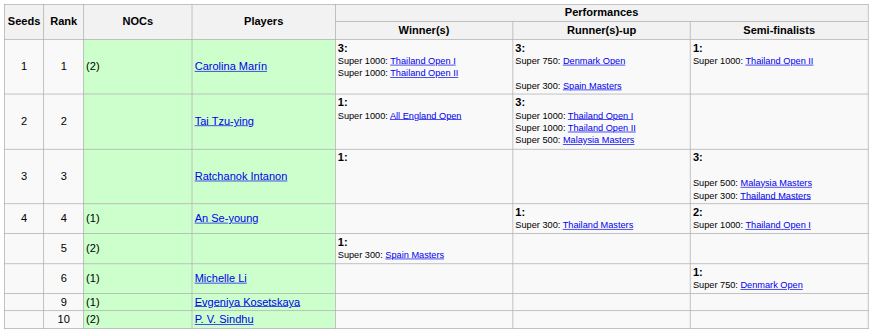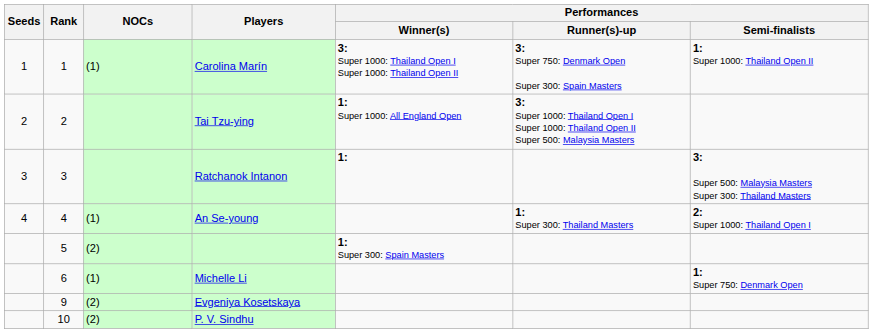 <table class="wikitable">
 <tr>
 <th rowspan="2" width="50">Seeds</th>
 <th rowspan="2" width="50">Rank</th>
 <th rowspan="2" width="150">NOCs</th>
 <th rowspan="2" width="200">Players</th>
 <th colspan="3">Performances</th>
 </tr>
 <tr>
 <th width="250">Winner(s)</th>
 <th width="250">Runner(s)-up</th>
 <th width="250">Semi-finalists</th>
 </tr>
 <tr>
 <td align="center">1</td>
 <td align="center">1</td>
-<td bgcolor="#ccffcc"> (2)</td>
+<td bgcolor="#ccffcc"> (1)</td>
 <td bgcolor="#ccffcc"><a href='#'>Carolina Marín</a></td>
 <td valign="top"><strong>3:</strong><br><small>Super 1000: <a href='#'>Thailand Open I</a><br>Super 1000: <a href='#'>Thailand Open II</a><br></small></td>
 <td valign="top"><strong>3:</strong><br><small>Super 750: <a href='#'>Denmark Open</a><br>  <br>Super 300: <a href='#'>Spain Masters</a></small></td>
 <td valign="top"><strong>1:</strong><br><small>Super 1000: <a href='#'>Thailand Open II</a></small></td>
 </tr>
 <tr>
 <td align="center">2</td>
 <td align="center">2</td>
 <td bgcolor="#ccffcc"></td>
 <td bgcolor="#ccffcc"><a href='#'>Tai Tzu-ying</a></td>
 <td valign="top"><strong>1:</strong><br><small>Super 1000: <a href='#'>All England Open</a></small></td>
 <td valign="top"><strong>3:</strong><br><small>Super 1000: <a href='#'>Thailand Open I</a><br>Super 1000: <a href='#'>Thailand Open II</a><br>Super 500: <a href='#'>Malaysia Masters</a></small></td>
 <td valign="top"></td>
 </tr>
 <tr>
 <td align="center">3</td>
 <td align="center">3</td>
 <td bgcolor="#ccffcc"></td>
 <td bgcolor="#ccffcc"><a href='#'>Ratchanok Intanon</a></td>
 <td valign="top"><strong>1:</strong><br><small></small></td>
 <td valign="top"></td>
 <td valign="top"><strong>3:</strong><br><small> <br>Super 500: <a href='#'>Malaysia Masters</a><br>Super 300: <a href='#'>Thailand Masters</a></small></td>
 </tr>
 <tr>
 <td align="center">4</td>
 <td align="center">4</td>
 <td bgcolor="#ccffcc"> (1)</td>
 <td bgcolor="#ccffcc"><a href='#'>An Se-young</a></td>
 <td valign="top"></td>
 <td valign="top"><strong>1:</strong><br><small>Super 300: <a href='#'>Thailand Masters</a></small></td>
 <td valign="top"><strong>2:</strong><br><small>Super 1000: <a href='#'>Thailand Open I</a><br></small></td>
 </tr>
 <tr>
 <td align="center"></td>
 <td align="center">5</td>
 <td bgcolor="#ccffcc"> (2)</td>
 <td bgcolor="#ccffcc"></td>
 <td valign="top"><strong>1:</strong><br><small>Super 300: <a href='#'>Spain Masters</a></small></td>
 <td valign="top"></td>
 <td valign="top"></td>
 </tr>
 <tr>
 <td align="center"></td>
 <td align="center">6</td>
 <td bgcolor="#ccffcc"> (1)</td>
 <td bgcolor="#ccffcc"><a href='#'>Michelle Li</a></td>
 <td valign="top"></td>
 <td valign="top"></td>
 <td valign="top"><strong>1:</strong><br><small>Super 750: <a href='#'>Denmark Open</a></small></td>
 </tr>
 <tr>
 <td align="center"></td>
 <td align="center">9</td>
-<td bgcolor="#ccffcc"> (1)</td>
+<td bgcolor="#ccffcc"> (2)</td>
 <td bgcolor="#ccffcc"><a href='#'>Evgeniya Kosetskaya</a></td>
 <td valign="top"></td>
 <td valign="top"></td>
 <td valign="top"></td>
 </tr>
 <tr>
 <td align="center"></td>
 <td align="center">10</td>
 <td bgcolor="#ccffcc"> (2)</td>
 <td bgcolor="#ccffcc"><a href='#'>P. V. Sindhu</a></td>
 <td valign="top"></td>
 <td valign="top"></td>
 <td valign="top"></td>
 </tr>
 </table>
